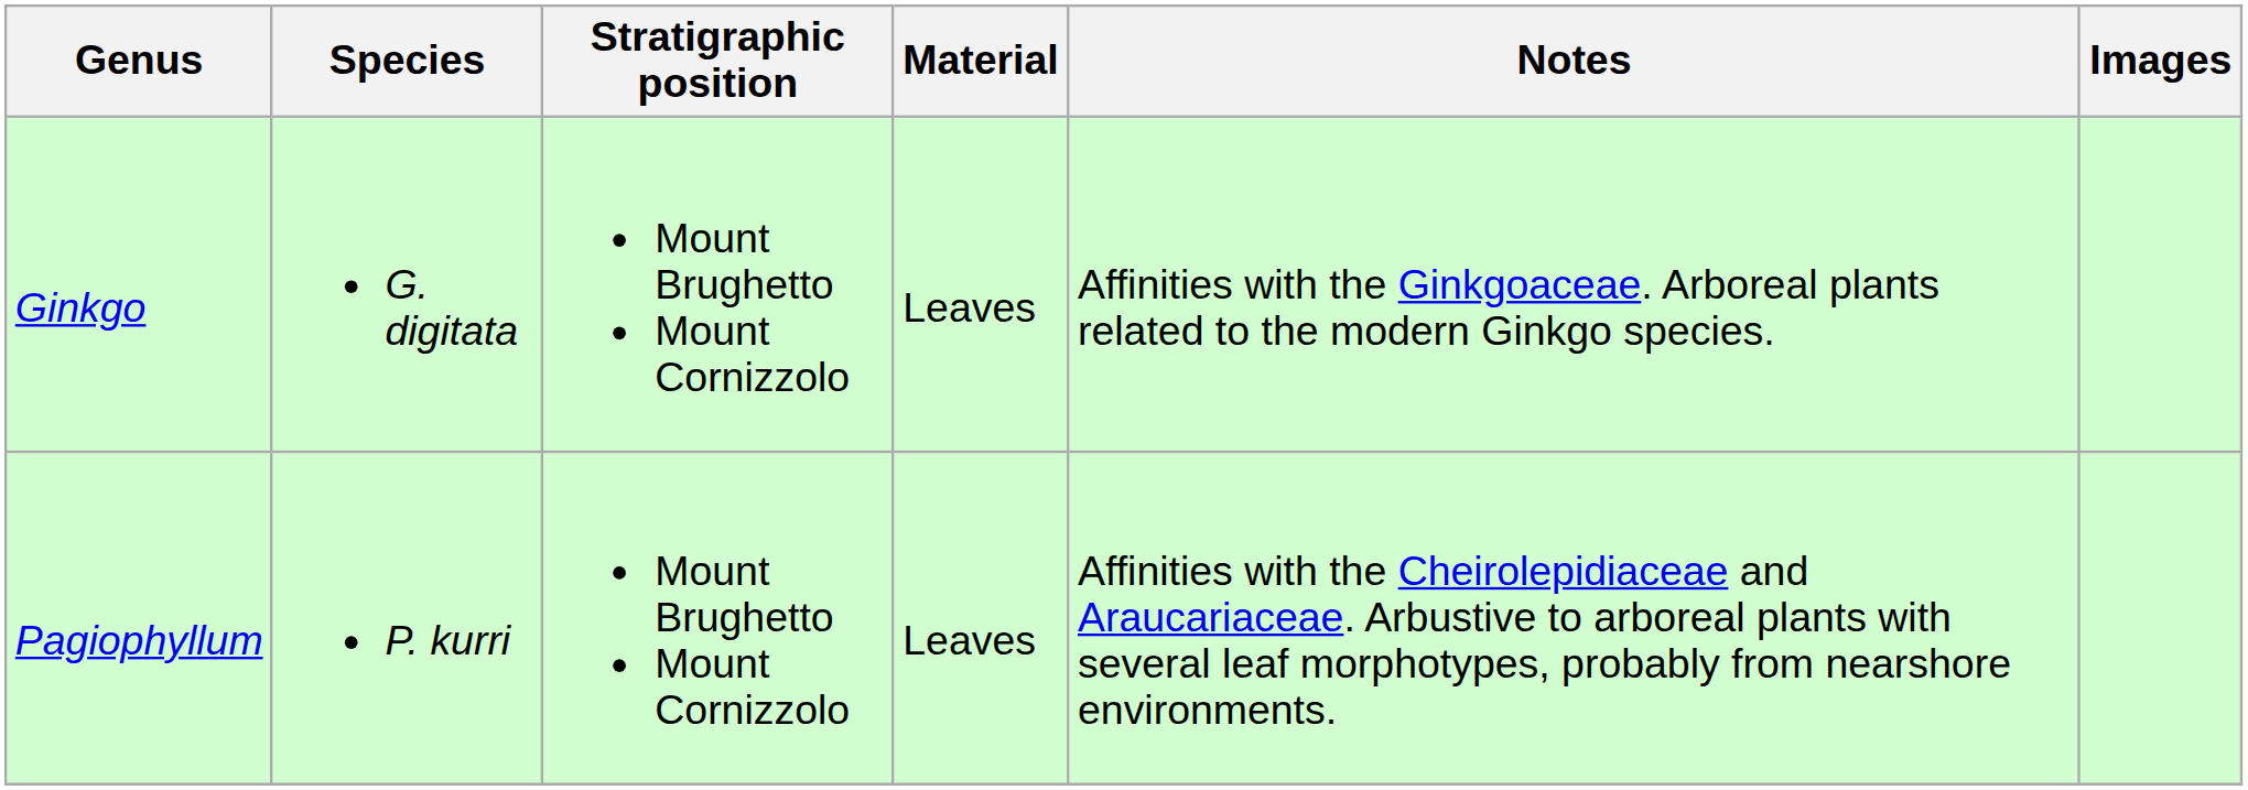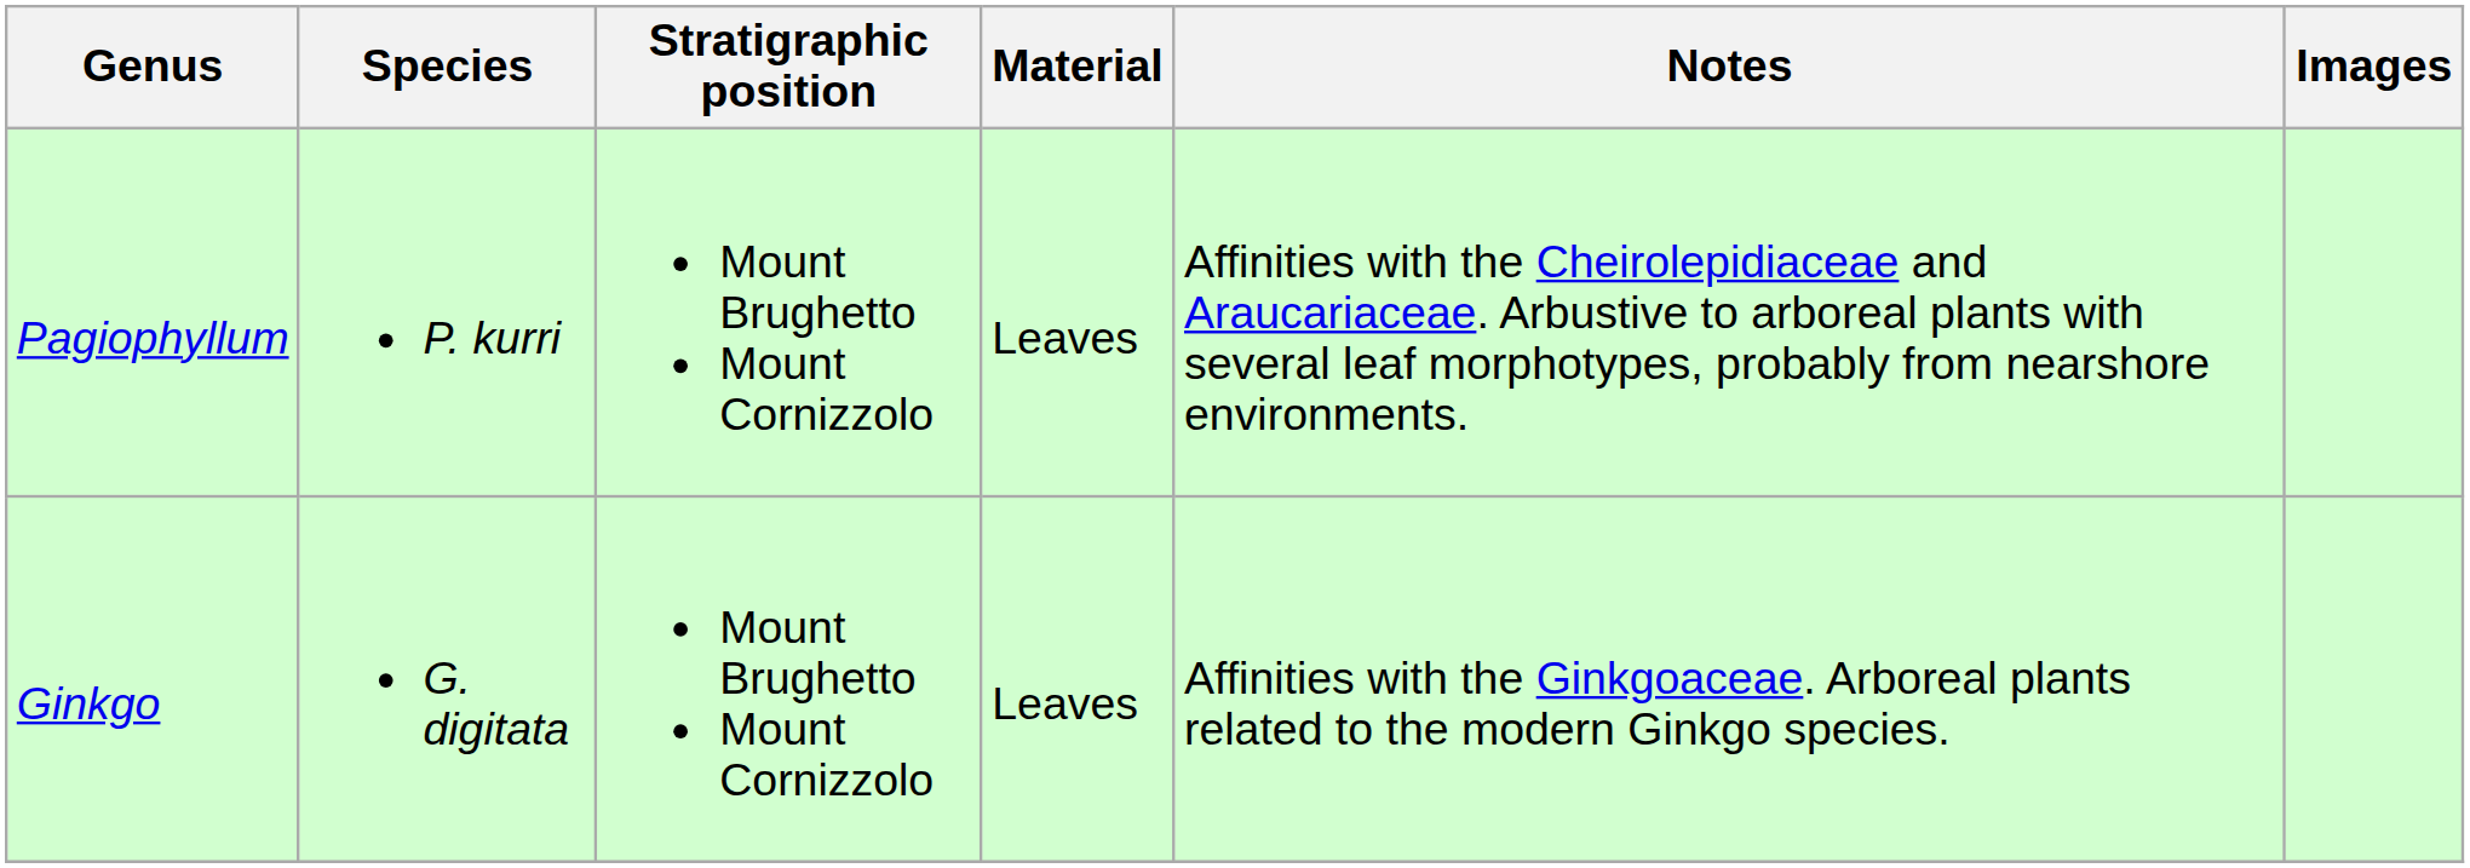 <table class = "wikitable">
 <tr>
 <th>Genus</th>
 <th>Species</th>
 <th>Stratigraphic position</th>
 <th>Material</th>
 <th>Notes</th>
 <th>Images</th>
 </tr>
 <tr>
+<td style="background:#D1FFCF;"><br><em><a href='#'>Pagiophyllum</a></em></td>
+<td style="background:#D1FFCF;"><br><ul><li><em>P. kurri</em></li></ul></td>
+<td style="background:#D1FFCF;"><br><ul><li>Mount Brughetto</li><li>Mount Cornizzolo</li></ul></td>
+<td style="background:#D1FFCF;"><br>Leaves</td>
+<td style="background:#D1FFCF;"><br>Affinities with the <a href='#'>Cheirolepidiaceae</a> and <a href='#'>Araucariaceae</a>. Arbustive to arboreal plants with several leaf morphotypes, probably from nearshore environments.</td>
+<td style="background:#D1FFCF;"><br></td>
+</tr>
+<tr>
 <td style="background:#D1FFCF;"><br><em><a href='#'>Ginkgo</a></em></td>
 <td style="background:#D1FFCF;"><br><ul><li><em>G. digitata</em></li></ul></td>
 <td style="background:#D1FFCF;"><br><ul><li>Mount Brughetto</li><li>Mount Cornizzolo</li></ul></td>
 <td style="background:#D1FFCF;"><br>Leaves</td>
 <td style="background:#D1FFCF;"><br>Affinities with the <a href='#'>Ginkgoaceae</a>. Arboreal plants related to the modern Ginkgo species.</td>
 <td style="background:#D1FFCF;"><br></td>
 </tr>
 <tr>
-<td style="background:#D1FFCF;"><br><em><a href='#'>Pagiophyllum</a></em></td>
-<td style="background:#D1FFCF;"><br><ul><li><em>P. kurri</em></li></ul></td>
-<td style="background:#D1FFCF;"><br><ul><li>Mount Brughetto</li><li>Mount Cornizzolo</li></ul></td>
-<td style="background:#D1FFCF;"><br>Leaves</td>
-<td style="background:#D1FFCF;"><br>Affinities with the <a href='#'>Cheirolepidiaceae</a> and <a href='#'>Araucariaceae</a>. Arbustive to arboreal plants with several leaf morphotypes, probably from nearshore environments.</td>
-<td style="background:#D1FFCF;"><br></td>
-</tr>
-<tr>
 </tr>
 </table>
